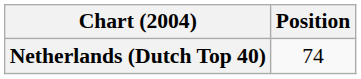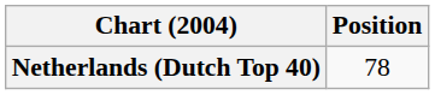 <table class="wikitable plainrowheaders" style="text-align:center">
 <tr>
 <th scope="col">Chart (2004)</th>
 <th scope="col">Position</th>
 </tr>
 <tr>
 <th scope="row">Netherlands (Dutch Top 40)</th>
-<td>74</td>
+<td>78</td>
 </tr>
 </table>
